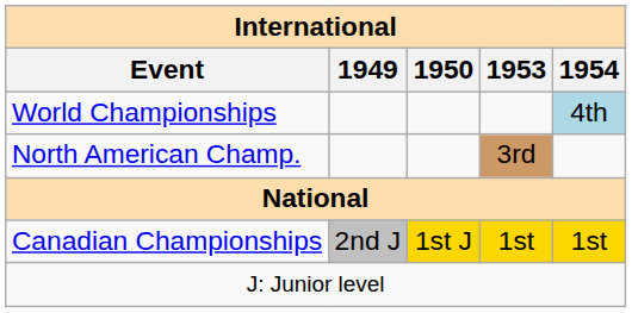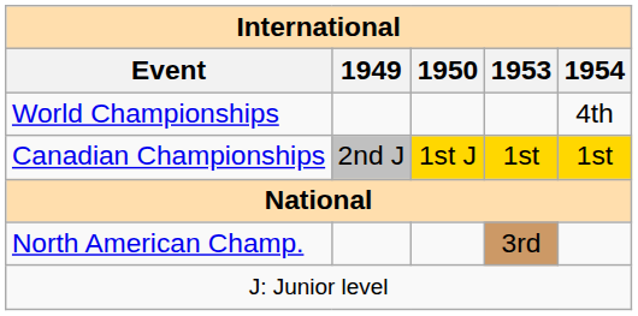 <table class="wikitable" style="text-align:center">
 <tr>
 <th style="background-color: #ffdead; " colspan=5 align=center>International</th>
 </tr>
 <tr>
 <th>Event</th>
 <th>1949</th>
 <th>1950</th>
 <th>1953</th>
 <th>1954</th>
 </tr>
 <tr>
 <td align=left><a href='#'>World Championships</a></td>
 <td></td>
 <td></td>
 <td></td>
-<td style="background: lightblue;">4th</td>
+<td>4th</td>
+</tr>
+<tr>
+<td align=left><a href='#'>Canadian Championships</a></td>
+<td bgcolor=silver>2nd J</td>
+<td bgcolor=gold>1st J</td>
+<td bgcolor=gold>1st</td>
+<td bgcolor=gold>1st</td>
+</tr>
+<tr>
+<th style="background-color: #ffdead; " colspan=5 align=center>National</th>
 </tr>
 <tr>
 <td align=left><a href='#'>North American Champ.</a></td>
 <td></td>
 <td></td>
 <td bgcolor=cc9966>3rd</td>
 <td></td>
 </tr>
 <tr>
-<th style="background-color: #ffdead; " colspan=5 align=center>National</th>
-</tr>
-<tr>
-<td align=left><a href='#'>Canadian Championships</a></td>
-<td bgcolor=silver>2nd J</td>
-<td bgcolor=gold>1st J</td>
-<td bgcolor=gold>1st</td>
-<td bgcolor=gold>1st</td>
-</tr>
-<tr>
 <td colspan=5 align=center><small> J: Junior level </small></td>
 </tr>
 </table>
